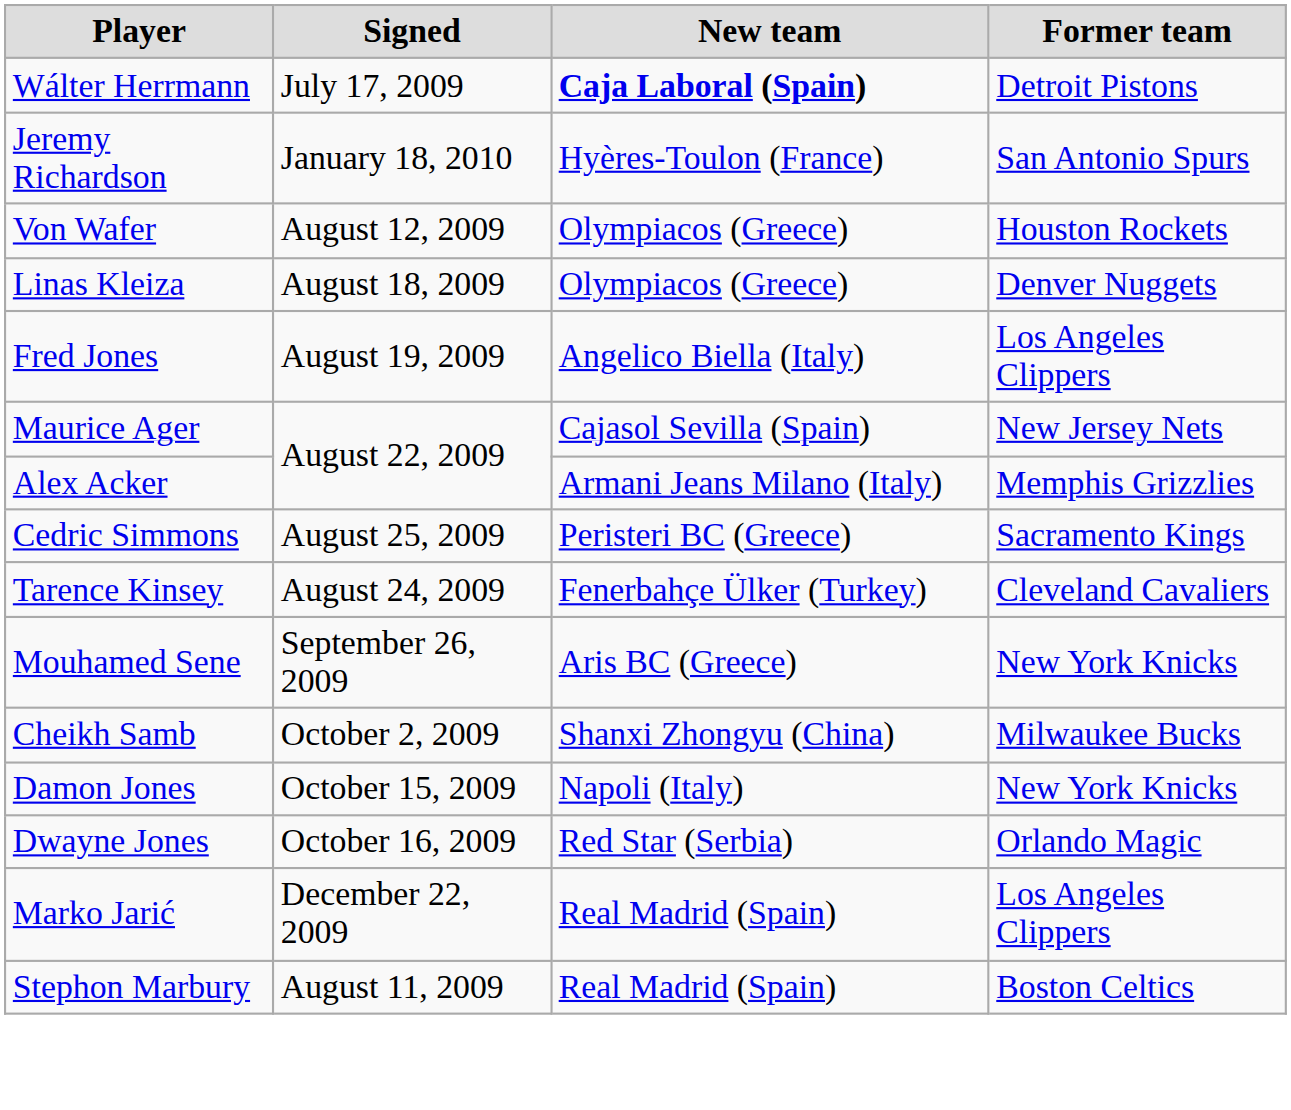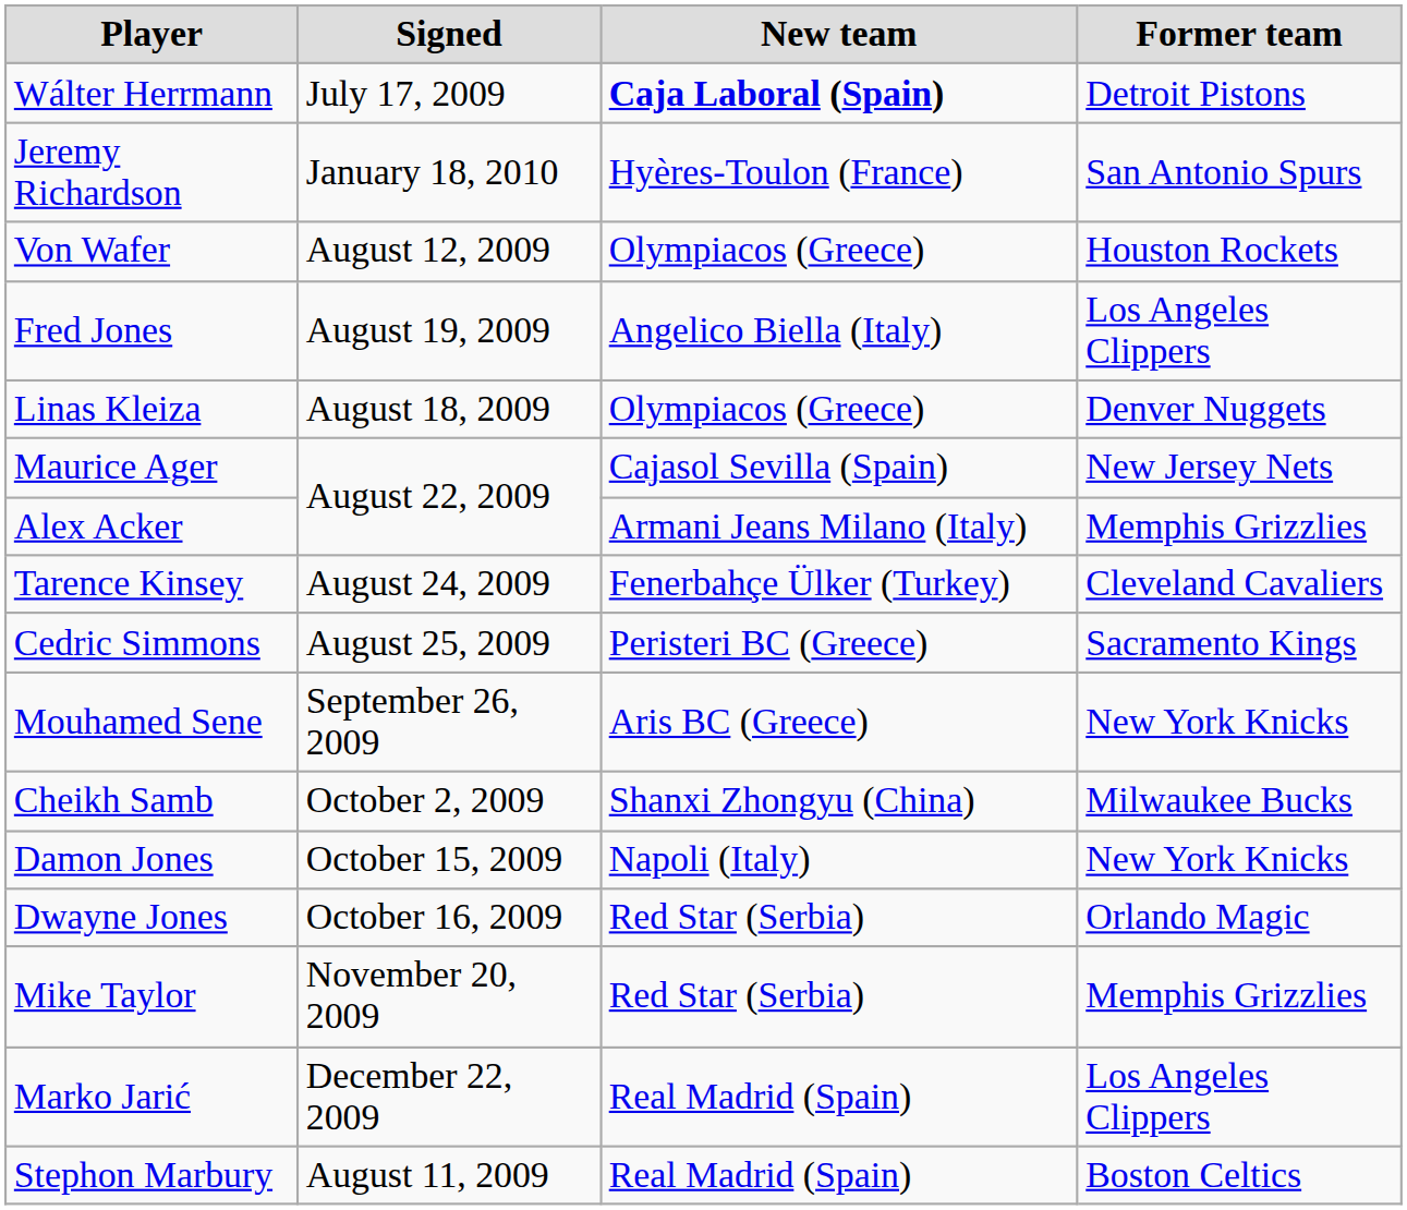 <table class="wikitable" style="text-align: left">
 <tr align="center" bgcolor="#dddddd">
 <td><strong>Player</strong></td>
 <td><strong>Signed</strong></td>
 <td style="width:200px"><strong>New team</strong></td>
 <td><strong>Former team</strong></td>
 </tr>
 <tr>
 <td><a href='#'>Wálter Herrmann</a></td>
 <td>July 17, 2009</td>
 <td><strong> <a href='#'>Caja Laboral</a> (<a href='#'>Spain</a>)</strong></td>
 <td><a href='#'>Detroit Pistons</a></td>
 </tr>
 <tr>
 <td><a href='#'>Jeremy Richardson</a></td>
 <td>January 18, 2010</td>
 <td> <a href='#'>Hyères-Toulon</a> (<a href='#'>France</a>)</td>
 <td><a href='#'>San Antonio Spurs</a></td>
 </tr>
 <tr>
 <td><a href='#'>Von Wafer</a></td>
 <td>August 12, 2009</td>
 <td> <a href='#'>Olympiacos</a> (<a href='#'>Greece</a>)</td>
 <td><a href='#'>Houston Rockets</a></td>
 </tr>
 <tr>
+<td><a href='#'>Fred Jones</a></td>
+<td>August 19, 2009</td>
+<td> <a href='#'>Angelico Biella</a> (<a href='#'>Italy</a>)</td>
+<td><a href='#'>Los Angeles Clippers</a></td>
+</tr>
+<tr>
 <td><a href='#'>Linas Kleiza</a></td>
 <td>August 18, 2009</td>
 <td> <a href='#'>Olympiacos</a> (<a href='#'>Greece</a>)</td>
 <td><a href='#'>Denver Nuggets</a></td>
-</tr>
-<tr>
-<td><a href='#'>Fred Jones</a></td>
-<td>August 19, 2009</td>
-<td> <a href='#'>Angelico Biella</a> (<a href='#'>Italy</a>)</td>
-<td><a href='#'>Los Angeles Clippers</a></td>
 </tr>
 <tr>
 <td><a href='#'>Maurice Ager</a></td>
 <td rowspan=2>August 22, 2009</td>
 <td> <a href='#'>Cajasol Sevilla</a> (<a href='#'>Spain</a>)</td>
 <td><a href='#'>New Jersey Nets</a></td>
 </tr>
 <tr>
 <td><a href='#'>Alex Acker</a></td>
 <td> <a href='#'>Armani Jeans Milano</a> (<a href='#'>Italy</a>)</td>
 <td><a href='#'>Memphis Grizzlies</a></td>
 </tr>
 <tr>
+<td><a href='#'>Tarence Kinsey</a></td>
+<td>August 24, 2009</td>
+<td> <a href='#'>Fenerbahçe Ülker</a> (<a href='#'>Turkey</a>)</td>
+<td><a href='#'>Cleveland Cavaliers</a></td>
+</tr>
+<tr>
 <td><a href='#'>Cedric Simmons</a></td>
 <td>August 25, 2009</td>
 <td> <a href='#'>Peristeri BC</a> (<a href='#'>Greece</a>)</td>
 <td><a href='#'>Sacramento Kings</a></td>
-</tr>
-<tr>
-<td><a href='#'>Tarence Kinsey</a></td>
-<td>August 24, 2009</td>
-<td> <a href='#'>Fenerbahçe Ülker</a> (<a href='#'>Turkey</a>)</td>
-<td><a href='#'>Cleveland Cavaliers</a></td>
 </tr>
 <tr>
 <td><a href='#'>Mouhamed Sene</a></td>
 <td>September 26, 2009</td>
 <td> <a href='#'>Aris BC</a> (<a href='#'>Greece</a>)</td>
 <td><a href='#'>New York Knicks</a></td>
 </tr>
 <tr>
 <td><a href='#'>Cheikh Samb</a></td>
 <td>October 2, 2009</td>
 <td> <a href='#'>Shanxi Zhongyu</a> (<a href='#'>China</a>)</td>
 <td><a href='#'>Milwaukee Bucks</a></td>
 </tr>
 <tr>
 <td><a href='#'>Damon Jones</a></td>
 <td>October 15, 2009</td>
 <td> <a href='#'>Napoli</a> (<a href='#'>Italy</a>)</td>
 <td><a href='#'>New York Knicks</a></td>
 </tr>
 <tr>
 <td><a href='#'>Dwayne Jones</a></td>
 <td>October 16, 2009</td>
 <td> <a href='#'>Red Star</a> (<a href='#'>Serbia</a>)</td>
 <td><a href='#'>Orlando Magic</a></td>
 </tr>
 <tr>
+<td><a href='#'>Mike Taylor</a></td>
+<td>November 20, 2009</td>
+<td> <a href='#'>Red Star</a> (<a href='#'>Serbia</a>)</td>
+<td><a href='#'>Memphis Grizzlies</a></td>
+</tr>
+<tr>
 <td><a href='#'>Marko Jarić</a></td>
 <td>December 22, 2009</td>
 <td> <a href='#'>Real Madrid</a> (<a href='#'>Spain</a>)</td>
 <td><a href='#'>Los Angeles Clippers</a></td>
 </tr>
 <tr>
 <td><a href='#'>Stephon Marbury</a></td>
 <td>August 11, 2009</td>
 <td> <a href='#'>Real Madrid</a> (<a href='#'>Spain</a>)</td>
 <td><a href='#'>Boston Celtics</a></td>
 </tr>
 </table>
